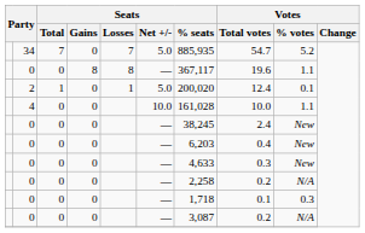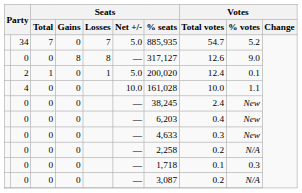 <table class="wikitable" style="text-align:right; font-size:95%;">
 <tr>
 <th colspan="2" rowspan="2">Party</th>
 <th colspan="5">Seats</th>
 <th colspan="3">Votes</th>
 </tr>
 <tr>
 <th>Total</th>
 <th>Gains</th>
 <th>Losses</th>
 <th>Net +/-</th>
 <th>% seats</th>
 <th>Total votes</th>
 <th>% votes</th>
 <th>Change</th>
 </tr>
 <tr>
 <td></td>
 <td align="right">34</td>
 <td align="right">7</td>
 <td align="right">0</td>
 <td align="right">7</td>
 <td align="right">5.0</td>
 <td align="right">885,935</td>
 <td align="right">54.7</td>
 <td align="right">5.2</td>
 </tr>
 <tr>
 <td></td>
 <td align="right">0</td>
 <td align="right">0</td>
 <td align="right">8</td>
 <td align="right">8</td>
 <td align="right">—</td>
-<td align="right">367,117</td>
-<td align="right">19.6</td>
-<td align="right">1.1</td>
+<td align="right">317,127</td>
+<td align="right">12.6</td>
+<td align="right">9.0</td>
 </tr>
 <tr>
 <td></td>
 <td align="right">2</td>
 <td align="right">1</td>
 <td align="right">0</td>
 <td align="right">1</td>
 <td align="right">5.0</td>
 <td align="right">200,020</td>
 <td align="right">12.4</td>
 <td align="right">0.1</td>
 </tr>
 <tr>
 <td></td>
 <td align="right">4</td>
 <td align="right">0</td>
 <td align="right">0</td>
 <td align="right"></td>
 <td align="right">10.0</td>
 <td align="right">161,028</td>
 <td align="right">10.0</td>
 <td align="right">1.1</td>
 </tr>
 <tr>
 <td></td>
 <td align="right">0</td>
 <td align="right">0</td>
 <td align="right">0</td>
 <td align="right"></td>
 <td align="right">—</td>
 <td align="right">38,245</td>
 <td align="right">2.4</td>
 <td align="right"><em>New</em></td>
 </tr>
 <tr>
 <td></td>
 <td align="right">0</td>
 <td align="right">0</td>
 <td align="right">0</td>
 <td align="right"></td>
 <td align="right">—</td>
 <td align="right">6,203</td>
 <td align="right">0.4</td>
 <td align="right"><em>New</em></td>
 </tr>
 <tr>
 <td></td>
 <td align="right">0</td>
 <td align="right">0</td>
 <td align="right">0</td>
 <td align="right"></td>
 <td align="right">—</td>
 <td align="right">4,633</td>
 <td align="right">0.3</td>
 <td align="right"><em>New</em></td>
 </tr>
 <tr>
 <td></td>
 <td align="right">0</td>
 <td align="right">0</td>
 <td align="right">0</td>
 <td align="right"></td>
 <td align="right">—</td>
 <td align="right">2,258</td>
 <td align="right">0.2</td>
 <td align="right"><em>N/A</em></td>
 </tr>
 <tr>
 <td></td>
 <td align="right">0</td>
 <td align="right">0</td>
 <td align="right">0</td>
 <td align="right"></td>
 <td align="right">—</td>
 <td align="right">1,718</td>
 <td align="right">0.1</td>
 <td align="right">0.3</td>
 </tr>
 <tr>
 <td></td>
 <td align="right">0</td>
 <td align="right">0</td>
 <td align="right">0</td>
 <td align="right"></td>
 <td align="right">—</td>
 <td align="right">3,087</td>
 <td align="right">0.2</td>
 <td align="right"><em>N/A</em></td>
 </tr>
 <tr>
 </tr>
 </table>
